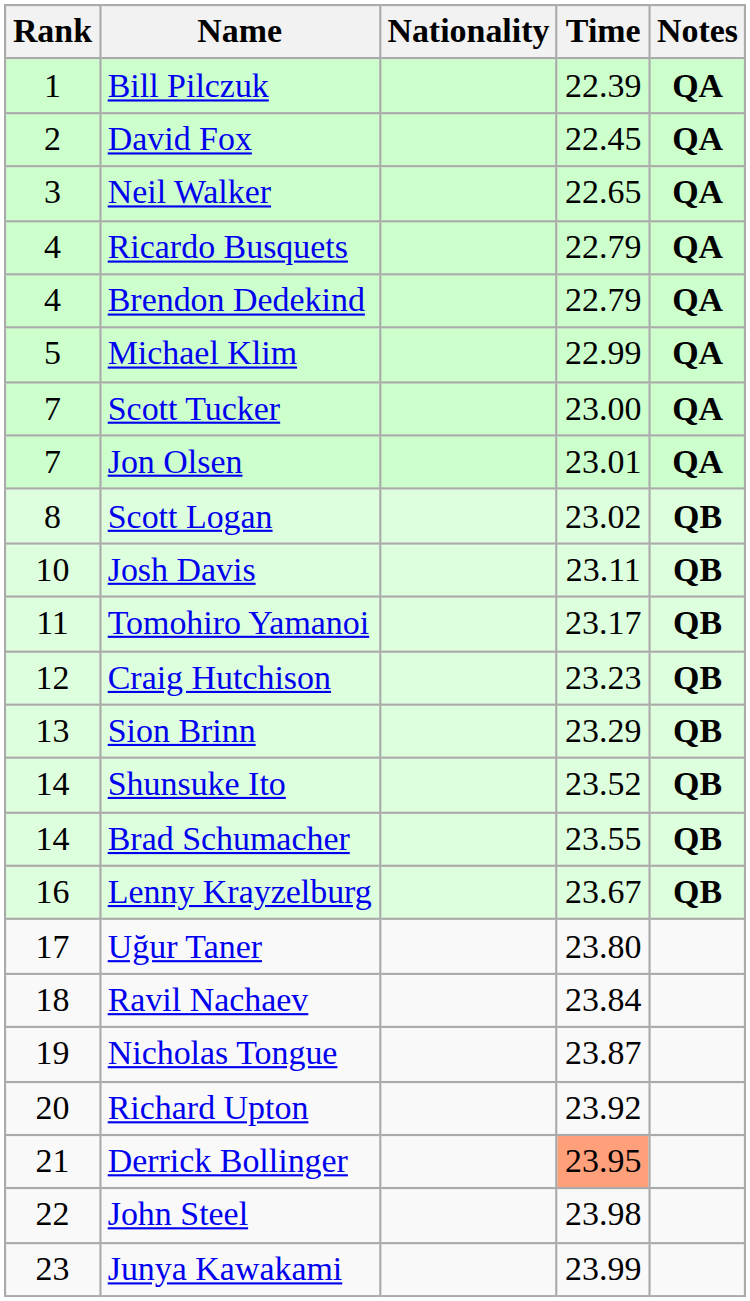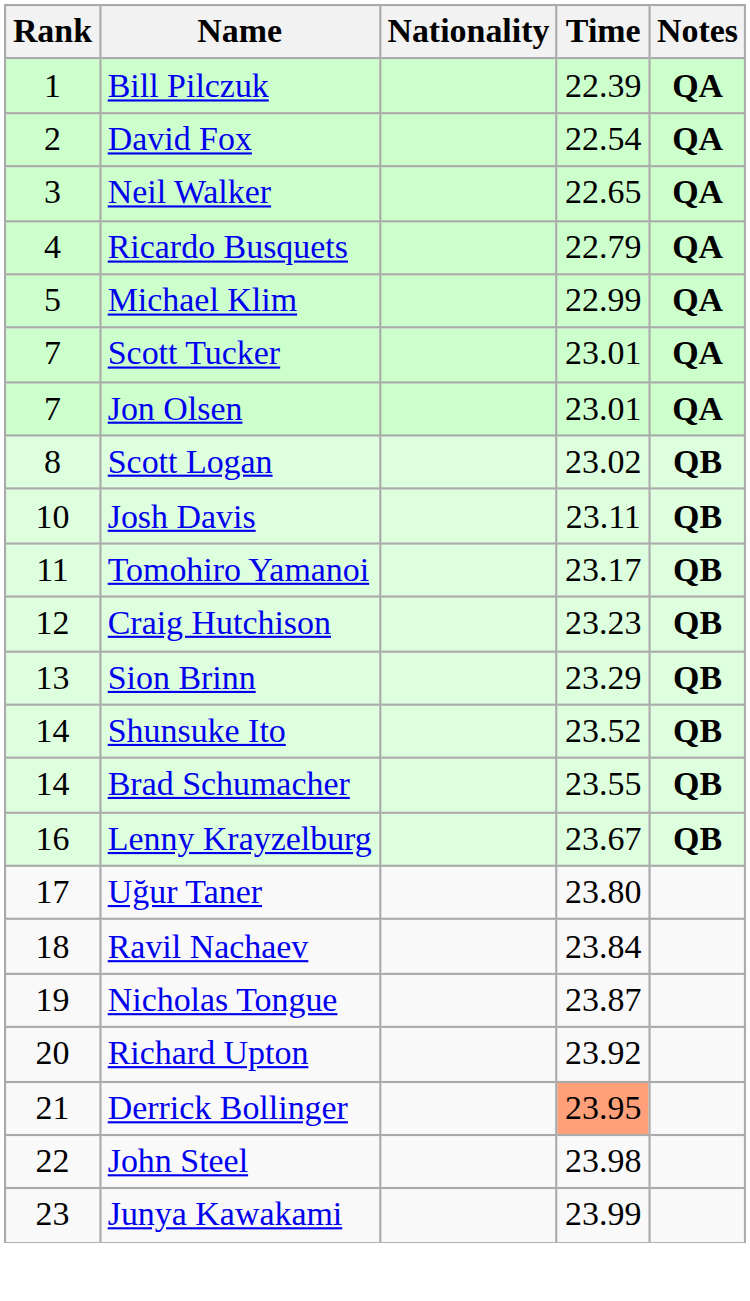 <table class="wikitable sortable" style="text-align:center">
 <tr>
 <th>Rank</th>
 <th>Name</th>
 <th>Nationality</th>
 <th>Time</th>
 <th>Notes</th>
 </tr>
 <tr bgcolor=ccffcc>
 <td>1</td>
 <td align=left><a href='#'>Bill Pilczuk</a></td>
 <td align=left></td>
 <td>22.39</td>
 <td><strong>QA</strong></td>
 </tr>
 <tr bgcolor=ccffcc>
 <td>2</td>
 <td align=left><a href='#'>David Fox</a></td>
 <td align=left></td>
-<td>22.45</td>
+<td>22.54</td>
 <td><strong>QA</strong></td>
 </tr>
 <tr bgcolor=ccffcc>
 <td>3</td>
 <td align=left><a href='#'>Neil Walker</a></td>
 <td align=left></td>
 <td>22.65</td>
 <td><strong>QA</strong></td>
 </tr>
 <tr bgcolor=ccffcc>
 <td>4</td>
 <td align=left><a href='#'>Ricardo Busquets</a></td>
 <td align=left></td>
 <td>22.79</td>
 <td><strong>QA</strong></td>
 </tr>
 <tr bgcolor=ccffcc>
-<td>4</td>
-<td align=left><a href='#'>Brendon Dedekind</a></td>
-<td align=left></td>
-<td>22.79</td>
-<td><strong>QA</strong></td>
-</tr>
-<tr bgcolor=ccffcc>
 <td>5</td>
 <td align=left><a href='#'>Michael Klim</a></td>
 <td align=left></td>
 <td>22.99</td>
 <td><strong>QA</strong></td>
 </tr>
 <tr bgcolor=ccffcc>
 <td>7</td>
 <td align=left><a href='#'>Scott Tucker</a></td>
 <td align=left></td>
-<td>23.00</td>
+<td>23.01</td>
 <td><strong>QA</strong></td>
 </tr>
 <tr bgcolor=ccffcc>
 <td>7</td>
 <td align=left><a href='#'>Jon Olsen</a></td>
 <td align=left></td>
 <td>23.01</td>
 <td><strong>QA</strong></td>
 </tr>
 <tr bgcolor=ddffdd>
 <td>8</td>
 <td align=left><a href='#'>Scott Logan</a></td>
 <td align=left></td>
 <td>23.02</td>
 <td><strong>QB</strong></td>
 </tr>
 <tr bgcolor=ddffdd>
 <td>10</td>
 <td align=left><a href='#'>Josh Davis</a></td>
 <td align=left></td>
 <td>23.11</td>
 <td><strong>QB</strong></td>
 </tr>
 <tr bgcolor=ddffdd>
 <td>11</td>
 <td align=left><a href='#'>Tomohiro Yamanoi</a></td>
 <td align=left></td>
 <td>23.17</td>
 <td><strong>QB</strong></td>
 </tr>
 <tr bgcolor=ddffdd>
 <td>12</td>
 <td align=left><a href='#'>Craig Hutchison</a></td>
 <td align=left></td>
 <td>23.23</td>
 <td><strong>QB</strong></td>
 </tr>
 <tr bgcolor=ddffdd>
 <td>13</td>
 <td align=left><a href='#'>Sion Brinn</a></td>
 <td align=left></td>
 <td>23.29</td>
 <td><strong>QB</strong></td>
 </tr>
 <tr bgcolor=ddffdd>
 <td>14</td>
 <td align=left><a href='#'>Shunsuke Ito</a></td>
 <td align=left></td>
 <td>23.52</td>
 <td><strong>QB</strong></td>
 </tr>
 <tr bgcolor=ddffdd>
 <td>14</td>
 <td align=left><a href='#'>Brad Schumacher</a></td>
 <td align=left></td>
 <td>23.55</td>
 <td><strong>QB</strong></td>
 </tr>
 <tr bgcolor=ddffdd>
 <td>16</td>
 <td align=left><a href='#'>Lenny Krayzelburg</a></td>
 <td align=left></td>
 <td>23.67</td>
 <td><strong>QB</strong></td>
 </tr>
 <tr>
 <td>17</td>
 <td align=left><a href='#'>Uğur Taner</a></td>
 <td align=left></td>
 <td>23.80</td>
 <td></td>
 </tr>
 <tr>
 <td>18</td>
 <td align=left><a href='#'>Ravil Nachaev</a></td>
 <td align=left></td>
 <td>23.84</td>
 <td></td>
 </tr>
 <tr>
 <td>19</td>
 <td align=left><a href='#'>Nicholas Tongue</a></td>
 <td align=left></td>
 <td>23.87</td>
 <td></td>
 </tr>
 <tr>
 <td>20</td>
 <td align=left><a href='#'>Richard Upton</a></td>
 <td align=left></td>
 <td>23.92</td>
 <td></td>
 </tr>
 <tr>
 <td>21</td>
 <td align=left><a href='#'>Derrick Bollinger</a></td>
 <td align=left></td>
 <td style="background: lightsalmon;">23.95</td>
 <td></td>
 </tr>
 <tr>
 <td>22</td>
 <td align=left><a href='#'>John Steel</a></td>
 <td align=left></td>
 <td>23.98</td>
 <td></td>
 </tr>
 <tr>
 <td>23</td>
 <td align=left><a href='#'>Junya Kawakami</a></td>
 <td align=left></td>
 <td>23.99</td>
 <td></td>
 </tr>
 </table>
